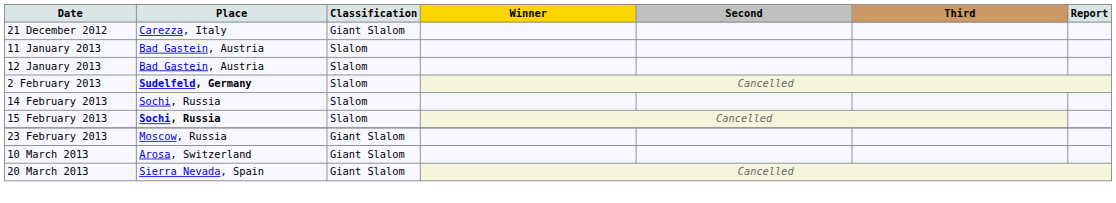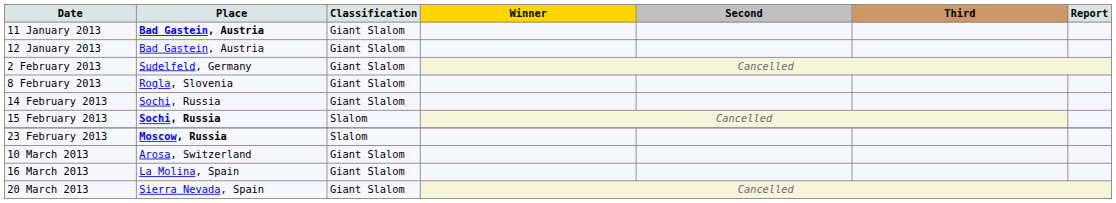 <table bgcolor="#f7f8ff" cellpadding="3" cellspacing="0" border="1" style="font-size: 95%; border: gray solid 1px; border-collapse: collapse;">
 <tr bgcolor="#CCCCCC">
 <td align="center" bgcolor="#DCE5E5" width="150"><strong>Date</strong></td>
 <td align="center" bgcolor="#DCE5E5" width="220"><strong>Place</strong></td>
 <td align="center" bgcolor="#DCE5E5" width="100"><strong>Classification</strong></td>
 <td align="center" bgcolor="gold" width="250"><strong>Winner</strong></td>
 <td align="center" bgcolor="silver" width="250"><strong>Second</strong></td>
 <td align="center" bgcolor="CC9966" width="250"><strong>Third</strong></td>
 <td align="center" bgcolor="#DCE5E5"><strong>Report</strong></td>
 </tr>
 <tr align="left">
-<td>21 December 2012</td>
-<td> <a href='#'>Carezza</a>, Italy</td>
+<td>11 January 2013</td>
+<td><strong> <a href='#'>Bad Gastein</a>, Austria</strong></td>
 <td>Giant Slalom</td>
-<td></td>
-<td></td>
-<td></td>
-<td></td>
-</tr>
-<tr align="left">
-<td>11 January 2013</td>
-<td> <a href='#'>Bad Gastein</a>, Austria</td>
-<td>Slalom</td>
 <td></td>
 <td></td>
 <td></td>
 <td></td>
 </tr>
 <tr align="left">
 <td>12 January 2013</td>
 <td> <a href='#'>Bad Gastein</a>, Austria</td>
-<td>Slalom</td>
+<td>Giant Slalom</td>
 <td></td>
 <td></td>
 <td></td>
 <td></td>
 </tr>
 <tr align="left">
 <td>2 February 2013</td>
-<td><strong> <a href='#'>Sudelfeld</a>, Germany</strong></td>
-<td>Slalom</td>
+<td> <a href='#'>Sudelfeld</a>, Germany</td>
+<td>Giant Slalom</td>
 <td colspan=4 align=center bgcolor="F5F5DC" style=color:#696969><em>Cancelled</em></td>
+</tr>
+<tr align="left">
+<td>8 February 2013</td>
+<td> <a href='#'>Rogla</a>, Slovenia</td>
+<td>Giant Slalom</td>
+<td></td>
+<td></td>
+<td></td>
+<td></td>
 </tr>
 <tr align="left">
 <td>14 February 2013</td>
 <td> <a href='#'>Sochi</a>, Russia</td>
-<td>Slalom</td>
+<td>Giant Slalom</td>
 <td></td>
 <td></td>
 <td></td>
 <td></td>
 </tr>
 <tr align="left">
 <td>15 February 2013</td>
 <td><strong> <a href='#'>Sochi</a>, Russia</strong></td>
 <td>Slalom</td>
 <td colspan=3 align=center bgcolor="F5F5DC" style=color:#696969><em>Cancelled</em></td>
 <td></td>
 </tr>
 <tr align="left">
 </tr>
 <tr align="left">
 <td>23 February 2013</td>
-<td> <a href='#'>Moscow</a>, Russia</td>
-<td>Giant Slalom</td>
+<td><strong> <a href='#'>Moscow</a>, Russia</strong></td>
+<td>Slalom</td>
 <td></td>
 <td></td>
 <td></td>
 <td></td>
 </tr>
 <tr align="left">
 <td>10 March 2013</td>
 <td> <a href='#'>Arosa</a>, Switzerland</td>
 <td>Giant Slalom</td>
 <td></td>
 <td></td>
 <td></td>
 <td></td>
 </tr>
 <tr align="left">
+<td>16 March 2013</td>
+<td> <a href='#'>La Molina</a>, Spain</td>
+<td>Giant Slalom</td>
+<td></td>
+<td></td>
+<td></td>
+<td></td>
+</tr>
+<tr align="left">
 <td>20 March 2013</td>
 <td> <a href='#'>Sierra Nevada</a>, Spain</td>
 <td>Giant Slalom</td>
 <td colspan=4 align=center bgcolor="F5F5DC" style=color:#696969><em>Cancelled</em></td>
 </tr>
 </table>
